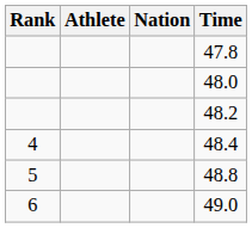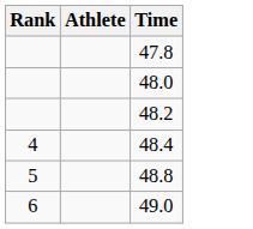 <table class="wikitable sortable" style="text-align:center">
 <tr>
 <th>Rank</th>
 <th>Athlete</th>
-<th>Nation</th>
 <th>Time</th>
 </tr>
 <tr>
 <td></td>
-<td align=left></td>
 <td align=left></td>
 <td>47.8</td>
 </tr>
 <tr>
 <td></td>
 <td align=left></td>
-<td align=left></td>
 <td>48.0</td>
 </tr>
 <tr>
 <td></td>
-<td align=left></td>
 <td align=left></td>
 <td>48.2</td>
 </tr>
 <tr>
 <td>4</td>
 <td align=left></td>
-<td align=left></td>
 <td>48.4</td>
 </tr>
 <tr>
 <td>5</td>
-<td align=left></td>
 <td align=left></td>
 <td>48.8</td>
 </tr>
 <tr>
 <td>6</td>
 <td align=left></td>
-<td align=left></td>
 <td>49.0</td>
 </tr>
 </table>
